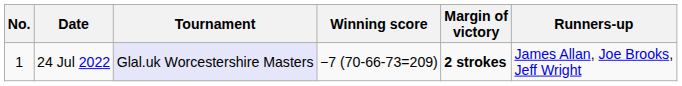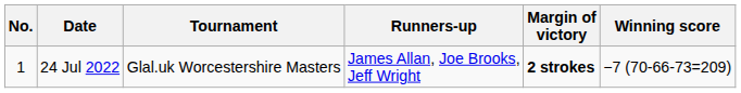 <table class="wikitable" style="font-size:95%;">
 <tr>
 <th>No.</th>
 <th>Date</th>
 <th>Tournament</th>
+<th>Runners-up</th>
+<th>Margin of<br>victory</th>
 <th>Winning score</th>
-<th>Margin of<br>victory</th>
-<th>Runners-up</th>
 </tr>
 <tr>
 <td align=center>1</td>
 <td align=right>24 Jul <a href='#'>2022</a></td>
-<td style="background: lavender;">Glal.uk Worcestershire Masters</td>
+<td>Glal.uk Worcestershire Masters</td>
+<td> <a href='#'>James Allan</a>,  <a href='#'>Joe Brooks</a>,<br> <a href='#'>Jeff Wright</a></td>
+<td><strong>2 strokes</strong></td>
 <td>−7 (70-66-73=209)</td>
-<td><strong>2 strokes</strong></td>
-<td> <a href='#'>James Allan</a>,  <a href='#'>Joe Brooks</a>,<br> <a href='#'>Jeff Wright</a></td>
 </tr>
 </table>
